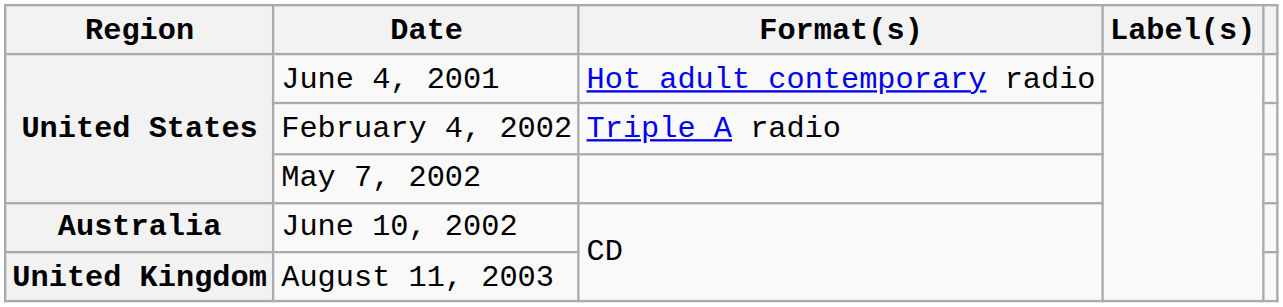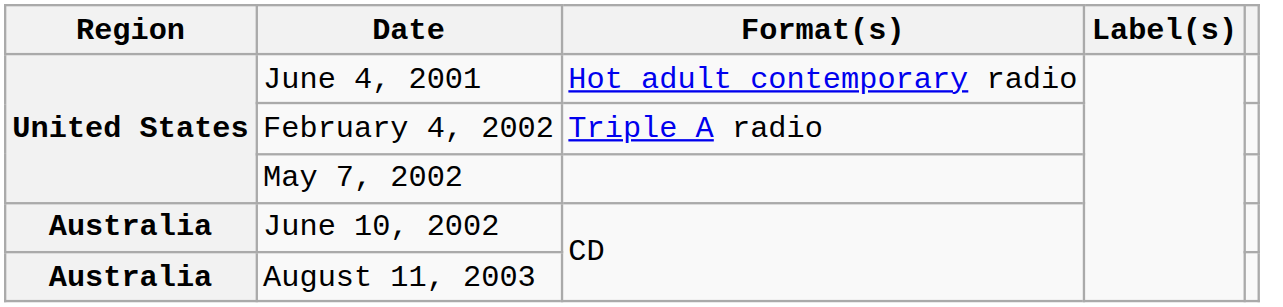 <table class="wikitable plainrowheaders">
 <tr>
 <th scope="col">Region</th>
 <th scope="col">Date</th>
 <th scope="col">Format(s)</th>
 <th scope="col">Label(s)</th>
 <th scope="col"></th>
 </tr>
 <tr>
 <th scope="row" rowspan="3">United States</th>
 <td>June 4, 2001</td>
 <td><a href='#'>Hot adult contemporary</a> radio</td>
 <td rowspan="5"></td>
 <td></td>
 </tr>
 <tr>
 <td>February 4, 2002</td>
 <td><a href='#'>Triple A</a> radio</td>
 <td></td>
 </tr>
 <tr>
 <td>May 7, 2002</td>
 <td></td>
 <td></td>
 </tr>
 <tr>
 <th scope="row">Australia</th>
 <td>June 10, 2002</td>
 <td rowspan="2">CD</td>
 <td></td>
 </tr>
 <tr>
-<th scope="row">United Kingdom</th>
+<th scope="row">Australia</th>
 <td>August 11, 2003</td>
 <td></td>
 </tr>
 </table>
